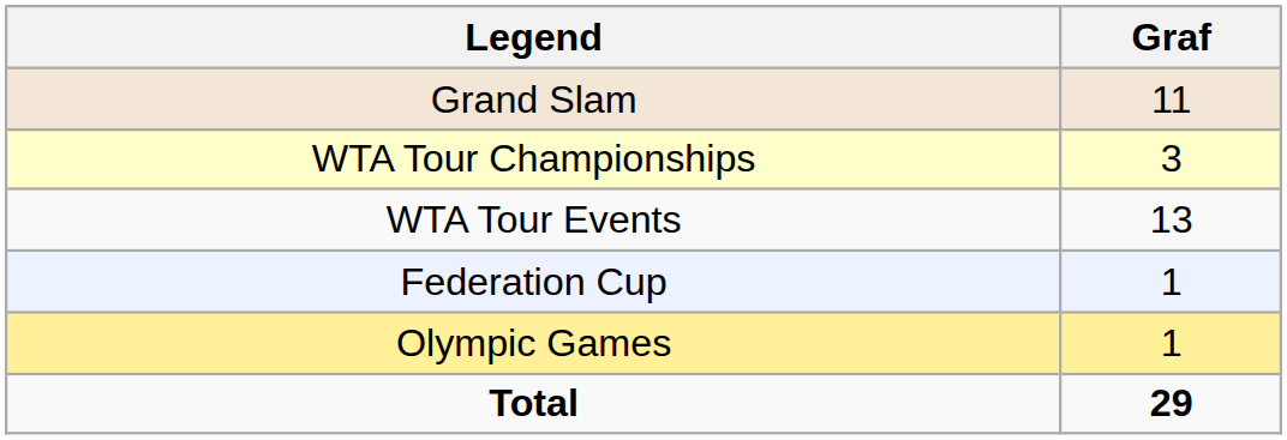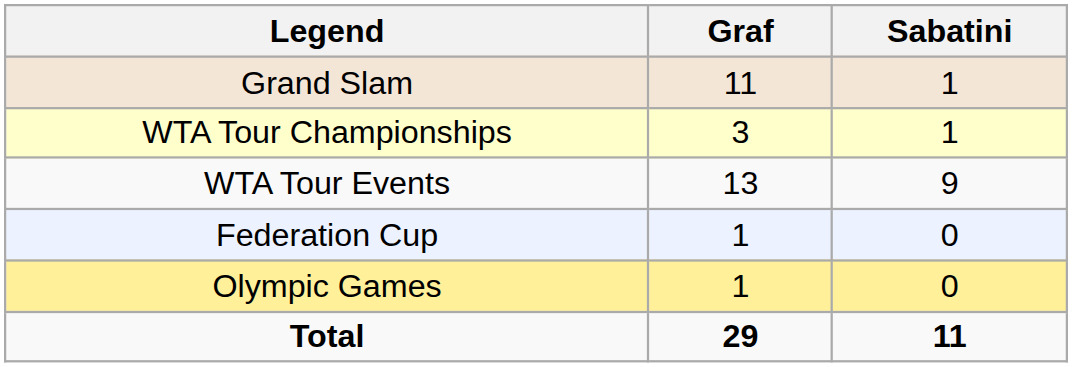 <table class=wikitable style="font-size:90%; width:30%; vertical-align:top; text-align:center;">
 <tr bgcolor="#eeeeee">
 <th><strong>Legend</strong></th>
 <th width=75><strong>Graf</strong></th>
+<th><strong>Sabatini</strong></th>
 </tr>
 <tr style="background:#f3e6d7;">
 <td>Grand Slam</td>
 <td>11</td>
+<td>1</td>
 </tr>
 <tr bgcolor="#ffffcc">
 <td>WTA Tour Championships</td>
 <td>3</td>
+<td>1</td>
 </tr>
 <tr>
 <td>WTA Tour Events</td>
 <td>13</td>
+<td>9</td>
 </tr>
 <tr bgcolor="#ecf2ff">
 <td>Federation Cup</td>
 <td>1</td>
+<td>0</td>
 </tr>
 <tr bgcolor="#fff099">
 <td>Olympic Games</td>
 <td>1</td>
+<td>0</td>
 </tr>
 <tr>
 <td><strong>Total</strong></td>
 <td><strong>29</strong></td>
+<td><strong>11</strong></td>
 </tr>
 </table>
